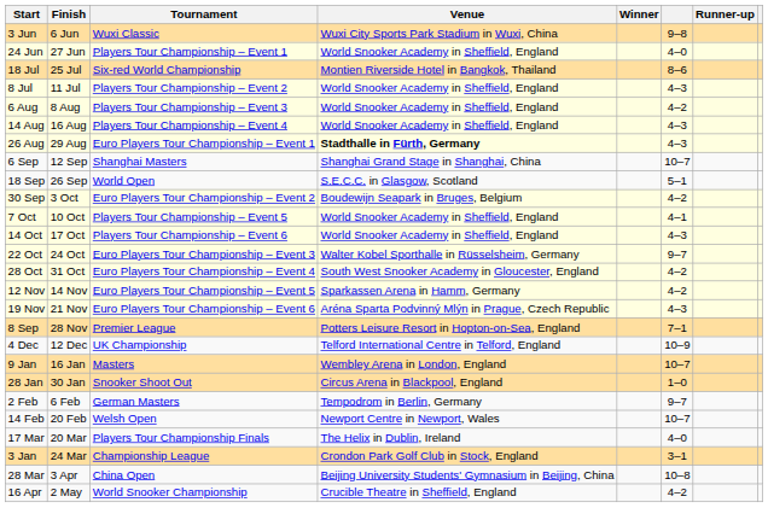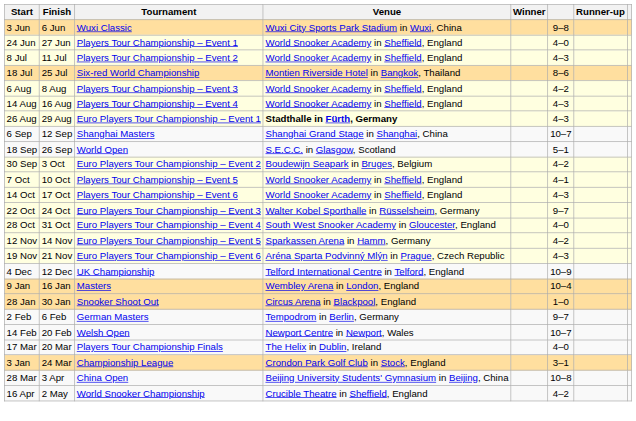 <table class="wikitable" style="font-size: 90%">
 <tr>
 <th>Start</th>
 <th>Finish</th>
 <th>Tournament</th>
 <th>Venue</th>
 <th>Winner</th>
 <th></th>
 <th>Runner-up</th>
 <th></th>
 </tr>
 <tr style="background:#ffdf9f;">
 <td>3 Jun</td>
 <td>6 Jun</td>
 <td><a href='#'>Wuxi Classic</a></td>
 <td><a href='#'>Wuxi City Sports Park Stadium</a> in <a href='#'>Wuxi</a>, China</td>
 <td></td>
 <td style="text-align:center;">9–8</td>
 <td></td>
 <td style="text-align:center;"></td>
 </tr>
 <tr style="background:lightyellow">
 <td>24 Jun</td>
 <td>27 Jun</td>
 <td><a href='#'>Players Tour Championship – Event 1</a></td>
 <td><a href='#'>World Snooker Academy</a> in <a href='#'>Sheffield</a>, England</td>
 <td></td>
 <td style="text-align:center;">4–0</td>
 <td></td>
 <td style="text-align:center;"></td>
 </tr>
+<tr style="background:lightyellow">
+<td>8 Jul</td>
+<td>11 Jul</td>
+<td><a href='#'>Players Tour Championship – Event 2</a></td>
+<td><a href='#'>World Snooker Academy</a> in <a href='#'>Sheffield</a>, England</td>
+<td></td>
+<td style="text-align:center;">4–3</td>
+<td></td>
+<td style="text-align:center;"></td>
+</tr>
 <tr style="background:#ffdf9f;">
 <td>18 Jul</td>
 <td>25 Jul</td>
 <td><a href='#'>Six-red World Championship</a></td>
 <td><a href='#'>Montien Riverside Hotel</a> in <a href='#'>Bangkok</a>, Thailand</td>
 <td></td>
 <td style="text-align:center;">8–6</td>
-<td></td>
-<td style="text-align:center;"></td>
-</tr>
-<tr style="background:lightyellow">
-<td>8 Jul</td>
-<td>11 Jul</td>
-<td><a href='#'>Players Tour Championship – Event 2</a></td>
-<td><a href='#'>World Snooker Academy</a> in <a href='#'>Sheffield</a>, England</td>
-<td></td>
-<td style="text-align:center;">4–3</td>
 <td></td>
 <td style="text-align:center;"></td>
 </tr>
 <tr style="background:lightyellow">
 <td>6 Aug</td>
 <td>8 Aug</td>
 <td><a href='#'>Players Tour Championship – Event 3</a></td>
 <td><a href='#'>World Snooker Academy</a> in <a href='#'>Sheffield</a>, England</td>
 <td></td>
 <td style="text-align:center;">4–2</td>
 <td></td>
 <td style="text-align:center;"></td>
 </tr>
 <tr style="background:lightyellow">
 <td>14 Aug</td>
 <td>16 Aug</td>
 <td><a href='#'>Players Tour Championship – Event 4</a></td>
 <td><a href='#'>World Snooker Academy</a> in <a href='#'>Sheffield</a>, England</td>
 <td></td>
 <td style="text-align:center;">4–3</td>
 <td></td>
 <td style="text-align:center;"></td>
 </tr>
 <tr style="background:lightyellow">
 <td>26 Aug</td>
 <td>29 Aug</td>
 <td><a href='#'>Euro Players Tour Championship – Event 1</a></td>
 <td><strong>Stadthalle in <a href='#'>Fürth</a>, Germany</strong></td>
 <td></td>
 <td style="text-align:center;">4–3</td>
 <td></td>
 <td style="text-align:center;"></td>
 </tr>
 <tr>
 <td>6 Sep</td>
 <td>12 Sep</td>
 <td><a href='#'>Shanghai Masters</a></td>
 <td><a href='#'>Shanghai Grand Stage</a> in <a href='#'>Shanghai</a>, China</td>
 <td></td>
 <td style="text-align:center;">10–7</td>
 <td></td>
 <td style="text-align:center;"></td>
 </tr>
 <tr>
 <td>18 Sep</td>
 <td>26 Sep</td>
 <td><a href='#'>World Open</a></td>
 <td><a href='#'>S.E.C.C.</a> in <a href='#'>Glasgow</a>, Scotland</td>
 <td></td>
 <td style="text-align:center;">5–1</td>
 <td></td>
 <td style="text-align:center;"></td>
 </tr>
 <tr style="background:lightyellow">
 <td>30 Sep</td>
 <td>3 Oct</td>
 <td><a href='#'>Euro Players Tour Championship – Event 2</a></td>
 <td><a href='#'>Boudewijn Seapark</a> in <a href='#'>Bruges</a>, Belgium</td>
 <td></td>
 <td style="text-align:center;">4–2</td>
 <td></td>
 <td style="text-align:center;"></td>
 </tr>
 <tr style="background:lightyellow">
 <td>7 Oct</td>
 <td>10 Oct</td>
 <td><a href='#'>Players Tour Championship – Event 5</a></td>
 <td><a href='#'>World Snooker Academy</a> in <a href='#'>Sheffield</a>, England</td>
 <td></td>
 <td style="text-align:center;">4–1</td>
 <td></td>
 <td style="text-align:center;"></td>
 </tr>
 <tr style="background:lightyellow">
 <td>14 Oct</td>
 <td>17 Oct</td>
 <td><a href='#'>Players Tour Championship – Event 6</a></td>
 <td><a href='#'>World Snooker Academy</a> in <a href='#'>Sheffield</a>, England</td>
 <td></td>
 <td style="text-align:center;">4–3</td>
 <td></td>
 <td style="text-align:center;"></td>
 </tr>
 <tr style="background:lightyellow">
 <td>22 Oct</td>
 <td>24 Oct</td>
 <td><a href='#'>Euro Players Tour Championship – Event 3</a></td>
 <td><a href='#'>Walter Kobel Sporthalle</a> in <a href='#'>Rüsselsheim</a>, Germany</td>
 <td></td>
 <td style="text-align:center;">9–7</td>
 <td></td>
 <td style="text-align:center;"></td>
 </tr>
 <tr style="background:lightyellow">
 <td>28 Oct</td>
 <td>31 Oct</td>
 <td><a href='#'>Euro Players Tour Championship – Event 4</a></td>
 <td><a href='#'>South West Snooker Academy</a> in <a href='#'>Gloucester</a>, England</td>
 <td></td>
-<td style="text-align:center;">4–2</td>
+<td style="text-align:center;">4–0</td>
 <td></td>
 <td style="text-align:center;"></td>
 </tr>
 <tr style="background:lightyellow">
 <td>12 Nov</td>
 <td>14 Nov</td>
 <td><a href='#'>Euro Players Tour Championship – Event 5</a></td>
 <td><a href='#'>Sparkassen Arena</a> in <a href='#'>Hamm</a>, Germany</td>
 <td></td>
 <td style="text-align:center;">4–2</td>
 <td></td>
 <td style="text-align:center;"></td>
 </tr>
 <tr style="background:lightyellow">
 <td>19 Nov</td>
 <td>21 Nov</td>
 <td><a href='#'>Euro Players Tour Championship – Event 6</a></td>
 <td><a href='#'>Aréna Sparta Podvinný Mlýn</a> in <a href='#'>Prague</a>, Czech Republic</td>
 <td></td>
 <td style="text-align:center;">4–3</td>
 <td></td>
 <td style="text-align:center;"></td>
 </tr>
-<tr bgcolor="#ffdf9f">
-<td>8 Sep</td>
-<td>28 Nov</td>
-<td><a href='#'>Premier League</a></td>
-<td><a href='#'>Potters Leisure Resort</a> in <a href='#'>Hopton-on-Sea</a>, England</td>
-<td></td>
-<td style="text-align:center;">7–1</td>
-<td></td>
-<td style="text-align:center;"></td>
-</tr>
 <tr>
 <td>4 Dec</td>
 <td>12 Dec</td>
 <td><a href='#'>UK Championship</a></td>
 <td><a href='#'>Telford International Centre</a> in <a href='#'>Telford</a>, England</td>
 <td></td>
 <td style="text-align:center;">10–9</td>
 <td></td>
 <td style="text-align:center;"></td>
 </tr>
 <tr style="background:#ffdf9f;">
 <td>9 Jan</td>
 <td>16 Jan</td>
 <td><a href='#'>Masters</a></td>
 <td><a href='#'>Wembley Arena</a> in <a href='#'>London</a>, England</td>
 <td></td>
-<td style="text-align:center;">10–7</td>
+<td style="text-align:center;">10–4</td>
 <td></td>
 <td style="text-align:center;"></td>
 </tr>
 <tr style="background:#ffdf9f;">
 <td>28 Jan</td>
 <td>30 Jan</td>
 <td><a href='#'>Snooker Shoot Out</a></td>
 <td><a href='#'>Circus Arena</a> in <a href='#'>Blackpool</a>, England</td>
 <td></td>
 <td style="text-align:center;">1–0</td>
 <td></td>
 <td style="text-align:center;"></td>
 </tr>
 <tr>
 <td>2 Feb</td>
 <td>6 Feb</td>
 <td><a href='#'>German Masters</a></td>
 <td><a href='#'>Tempodrom</a> in <a href='#'>Berlin</a>, Germany</td>
 <td></td>
 <td style="text-align:center;">9–7</td>
 <td></td>
 <td style="text-align:center;"></td>
 </tr>
 <tr>
 <td>14 Feb</td>
 <td>20 Feb</td>
 <td><a href='#'>Welsh Open</a></td>
 <td><a href='#'>Newport Centre</a> in <a href='#'>Newport</a>, Wales</td>
 <td></td>
 <td style="text-align:center;">10–7</td>
 <td></td>
 <td style="text-align:center;"></td>
 </tr>
 <tr>
 <td>17 Mar</td>
 <td>20 Mar</td>
 <td><a href='#'>Players Tour Championship Finals</a></td>
 <td><a href='#'>The Helix</a> in <a href='#'>Dublin</a>, Ireland</td>
 <td></td>
 <td style="text-align:center;">4–0</td>
 <td></td>
 <td style="text-align:center;"></td>
 </tr>
 <tr style="background:#ffdf9f;">
 <td>3 Jan</td>
 <td>24 Mar</td>
 <td><a href='#'>Championship League</a></td>
 <td><a href='#'>Crondon Park Golf Club</a> in <a href='#'>Stock</a>, England</td>
 <td></td>
 <td style="text-align:center;">3–1</td>
 <td></td>
 <td style="text-align:center;"></td>
 </tr>
 <tr>
 <td>28 Mar</td>
 <td>3 Apr</td>
 <td><a href='#'>China Open</a></td>
 <td><a href='#'>Beijing University Students' Gymnasium</a> in <a href='#'>Beijing</a>, China</td>
 <td></td>
 <td style="text-align:center;">10–8</td>
 <td></td>
 <td style="text-align:center;"></td>
 </tr>
 <tr>
 <td>16 Apr</td>
 <td>2 May</td>
 <td><a href='#'>World Snooker Championship</a></td>
 <td><a href='#'>Crucible Theatre</a> in <a href='#'>Sheffield</a>, England</td>
 <td></td>
 <td style="text-align:center;">4–2</td>
 <td></td>
 <td style="text-align:center;"></td>
 </tr>
 </table>
